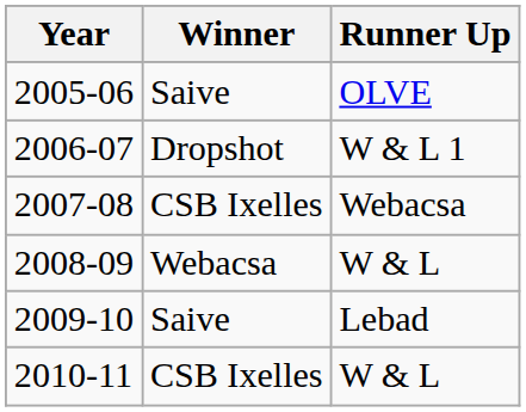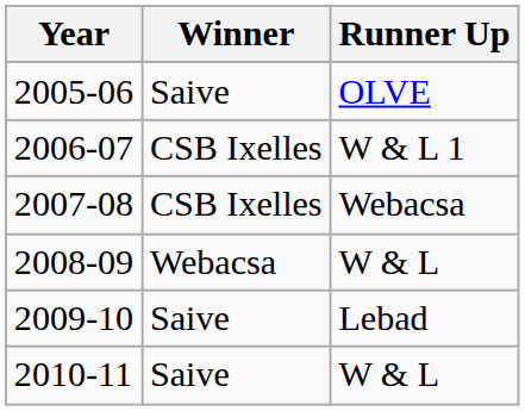 <table class="wikitable">
 <tr>
 <th>Year</th>
 <th>Winner</th>
 <th>Runner Up</th>
 </tr>
 <tr>
 <td>2005-06</td>
 <td>Saive</td>
 <td><a href='#'>OLVE</a></td>
 </tr>
 <tr>
 <td>2006-07</td>
-<td>Dropshot</td>
+<td>CSB Ixelles</td>
 <td>W & L 1</td>
 </tr>
 <tr>
 <td>2007-08</td>
 <td>CSB Ixelles</td>
 <td>Webacsa</td>
 </tr>
 <tr>
 <td>2008-09</td>
 <td>Webacsa</td>
 <td>W & L</td>
 </tr>
 <tr>
 <td>2009-10</td>
 <td>Saive</td>
 <td>Lebad</td>
 </tr>
 <tr>
 <td>2010-11</td>
-<td>CSB Ixelles</td>
+<td>Saive</td>
 <td>W & L</td>
 </tr>
 </table>
